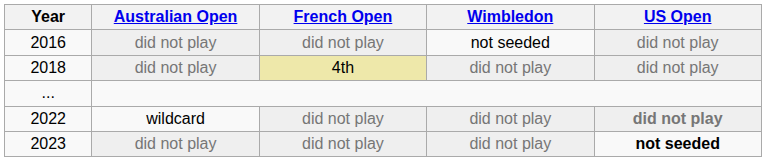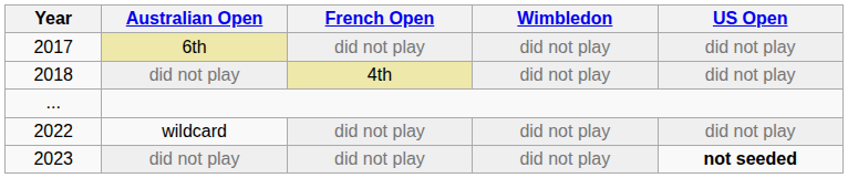 <table class="wikitable" style="text-align:center">
 <tr>
 <th width="80">Year</th>
 <th width="160"><a href='#'>Australian Open</a></th>
 <th width="160"><a href='#'>French Open</a></th>
 <th width="160"><a href='#'>Wimbledon</a></th>
 <th width="160"><a href='#'>US Open</a></th>
 </tr>
 <tr>
-<td>2016</td>
+<td>2017</td>
+<td bgcolor="eee8aa">6th</td>
 <td style="color:#767676;background:#efefef;">did not play</td>
 <td style="color:#767676;background:#efefef;">did not play</td>
-<td>not seeded</td>
 <td style="color:#767676;background:#efefef;">did not play</td>
 </tr>
 <tr>
 <td>2018</td>
 <td style="color:#767676;background:#efefef;">did not play</td>
 <td style="background:#eee8aa;">4th</td>
 <td style="color:#767676;background:#efefef;">did not play</td>
 <td style="color:#767676;background:#efefef;">did not play</td>
 </tr>
 <tr>
 <td>...</td>
 <td colspan="4"></td>
 </tr>
 <tr>
 <td>2022</td>
 <td>wildcard</td>
 <td style="color:#767676;background:#efefef;">did not play</td>
 <td style="color:#767676;background:#efefef;">did not play</td>
-<td style="color:#767676;background:#efefef;"><strong>did not play</strong></td>
+<td style="color:#767676;background:#efefef;">did not play</td>
 </tr>
 <tr>
 <td>2023</td>
 <td style="color:#767676;background:#efefef;">did not play</td>
 <td style="color:#767676;background:#efefef;">did not play</td>
 <td style="color:#767676;background:#efefef;">did not play</td>
 <td><strong>not seeded</strong></td>
 </tr>
 </table>
